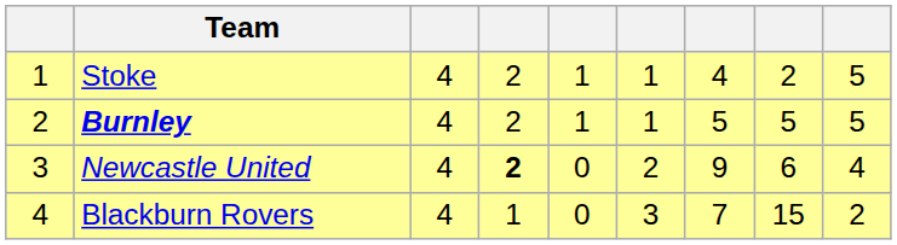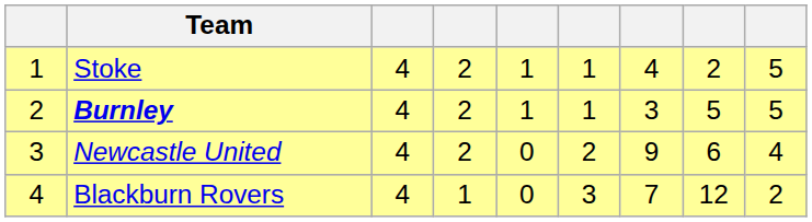 <table class="wikitable" style="text-align: center;">
 <tr>
 <th width=30></th>
 <th width=175>Team</th>
 <th width=30></th>
 <th width=30></th>
 <th width=30></th>
 <th width=30></th>
 <th width=30></th>
 <th width=30></th>
 <th width=30></th>
 </tr>
 <tr style="background:#FFFF99;" width="20">
 <td>1</td>
 <td align=left><a href='#'>Stoke</a></td>
 <td>4</td>
 <td>2</td>
 <td>1</td>
 <td>1</td>
 <td>4</td>
 <td>2</td>
 <td>5</td>
 </tr>
 <tr style="background:#FFFF99;" width="20">
 <td>2</td>
 <td align=left><strong><em><a href='#'>Burnley</a></em></strong></td>
 <td>4</td>
 <td>2</td>
 <td>1</td>
 <td>1</td>
-<td>5</td>
+<td>3</td>
 <td>5</td>
 <td>5</td>
 </tr>
 <tr style="background:#FFFF99;" width="20">
 <td>3</td>
 <td align=left><em><a href='#'>Newcastle United</a></em></td>
 <td>4</td>
-<td><strong>2</strong></td>
+<td>2</td>
 <td>0</td>
 <td>2</td>
 <td>9</td>
 <td>6</td>
 <td>4</td>
 </tr>
 <tr style="background:#FFFF99;" width="20">
 <td>4</td>
 <td align=left><a href='#'>Blackburn Rovers</a></td>
 <td>4</td>
 <td>1</td>
 <td>0</td>
 <td>3</td>
 <td>7</td>
-<td>15</td>
+<td>12</td>
 <td>2</td>
 </tr>
 </table>
